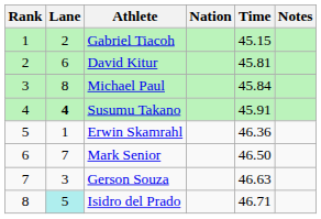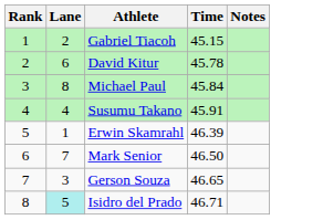 <table class="wikitable sortable" style="text-align:center">
 <tr>
 <th>Rank</th>
 <th>Lane</th>
 <th>Athlete</th>
-<th>Nation</th>
 <th>Time</th>
 <th>Notes</th>
 </tr>
 <tr style="background:#bbf3bb;">
 <td>1</td>
 <td>2</td>
 <td align=left><a href='#'>Gabriel Tiacoh</a></td>
-<td align=left></td>
 <td>45.15</td>
 <td></td>
 </tr>
 <tr style="background:#bbf3bb;">
 <td>2</td>
 <td>6</td>
 <td align=left><a href='#'>David Kitur</a></td>
-<td align=left></td>
-<td>45.81</td>
+<td>45.78</td>
 <td></td>
 </tr>
 <tr style="background:#bbf3bb;">
 <td>3</td>
 <td>8</td>
 <td align=left><a href='#'>Michael Paul</a></td>
-<td align=left></td>
 <td>45.84</td>
 <td></td>
 </tr>
 <tr style="background:#bbf3bb;">
 <td>4</td>
-<td><strong>4</strong></td>
+<td>4</td>
 <td align=left><a href='#'>Susumu Takano</a></td>
-<td align=left></td>
 <td>45.91</td>
 <td></td>
 </tr>
 <tr>
 <td>5</td>
 <td>1</td>
 <td align=left><a href='#'>Erwin Skamrahl</a></td>
-<td align=left></td>
-<td>46.36</td>
+<td>46.39</td>
 <td></td>
 </tr>
 <tr>
 <td>6</td>
 <td>7</td>
 <td align=left><a href='#'>Mark Senior</a></td>
-<td align=left></td>
 <td>46.50</td>
 <td></td>
 </tr>
 <tr>
 <td>7</td>
 <td>3</td>
 <td align=left><a href='#'>Gerson Souza</a></td>
-<td align=left></td>
-<td>46.63</td>
+<td>46.65</td>
 <td></td>
 </tr>
 <tr>
 <td>8</td>
 <td style="background: paleturquoise;">5</td>
 <td align=left><a href='#'>Isidro del Prado</a></td>
-<td align=left></td>
 <td>46.71</td>
 <td></td>
 </tr>
 </table>
